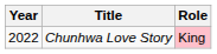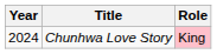 <table class="wikitable sortable">
 <tr>
 <th>Year</th>
 <th>Title</th>
 <th>Role</th>
 </tr>
 <tr>
-<td>2022</td>
+<td>2024</td>
 <td><em>Chunhwa Love Story</em></td>
 <td style="background: pink;">King</td>
 </tr>
 </table>
